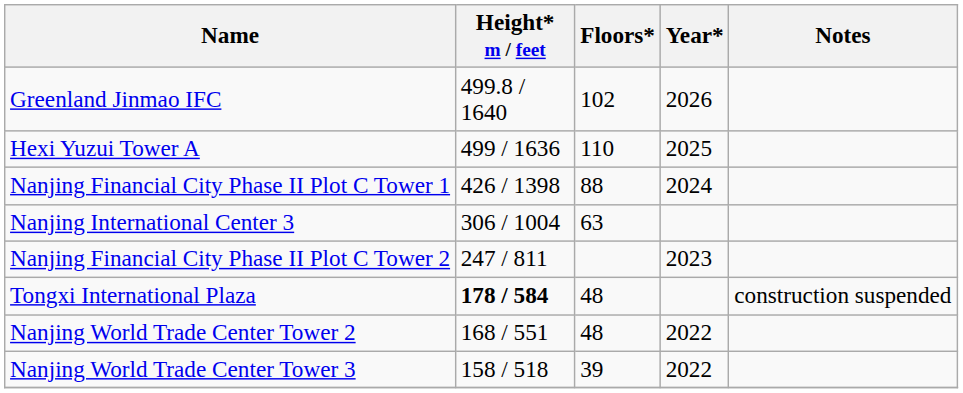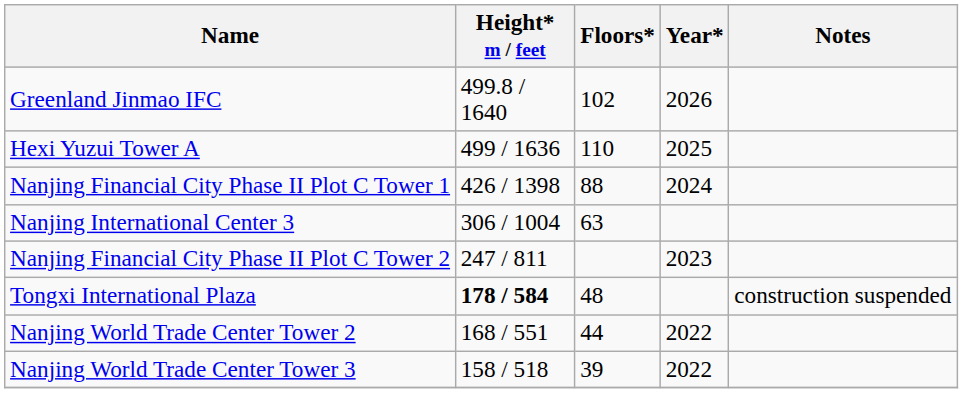 <table class="wikitable sortable">
 <tr>
 <th>Name</th>
 <th width="75px">Height*<br><small><a href='#'>m</a> / <a href='#'>feet</a></small></th>
 <th>Floors*</th>
 <th>Year*</th>
 <th class="unsortable">Notes</th>
 </tr>
 <tr>
 <td><a href='#'>Greenland Jinmao IFC</a></td>
 <td>499.8 / 1640</td>
 <td>102</td>
 <td>2026</td>
 <td></td>
 </tr>
 <tr>
 <td><a href='#'>Hexi Yuzui Tower A</a></td>
 <td>499 / 1636</td>
 <td>110</td>
 <td>2025</td>
 <td></td>
 </tr>
 <tr>
 <td><a href='#'>Nanjing Financial City Phase II Plot C Tower 1</a></td>
 <td>426 / 1398</td>
 <td>88</td>
 <td>2024</td>
 <td></td>
 </tr>
 <tr>
 <td><a href='#'>Nanjing International Center 3</a></td>
 <td>306 / 1004</td>
 <td>63</td>
 <td></td>
 <td></td>
 </tr>
 <tr>
 <td><a href='#'>Nanjing Financial City Phase II Plot C Tower 2</a></td>
 <td>247 / 811</td>
 <td></td>
 <td>2023</td>
 <td></td>
 </tr>
 <tr>
 <td><a href='#'>Tongxi International Plaza</a></td>
 <td><strong>178 / 584</strong></td>
 <td>48</td>
 <td></td>
 <td>construction suspended </td>
 </tr>
 <tr>
 <td><a href='#'>Nanjing World Trade Center Tower 2</a></td>
 <td>168 / 551</td>
-<td>48</td>
+<td>44</td>
 <td>2022</td>
 <td></td>
 </tr>
 <tr>
 <td><a href='#'>Nanjing World Trade Center Tower 3</a></td>
 <td>158 / 518</td>
 <td>39</td>
 <td>2022</td>
 <td></td>
 </tr>
 <tr>
 </tr>
 </table>
